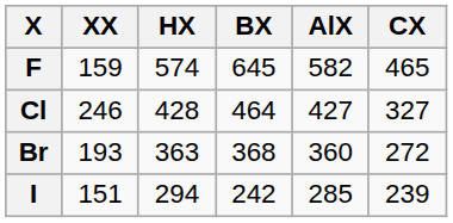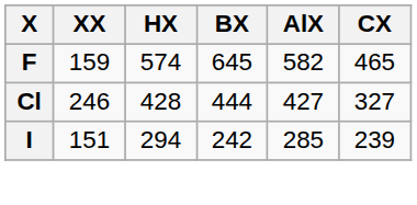 <table class="wikitable" style="float:right; margin-top:0; margin-left:1em; text-align:center; font-size:10pt; line-height:11pt; width:25%;">
 <tr>
 <th>X</th>
 <th>XX</th>
 <th>HX</th>
 <th>BX</th>
 <th>AlX</th>
 <th>CX</th>
 </tr>
 <tr>
 <th>F</th>
 <td>159</td>
 <td>574</td>
 <td>645</td>
 <td>582</td>
 <td>465</td>
 </tr>
 <tr>
 <th>Cl</th>
 <td>246</td>
 <td>428</td>
-<td>464</td>
+<td>444</td>
 <td>427</td>
 <td>327</td>
-</tr>
-<tr>
-<th>Br</th>
-<td>193</td>
-<td>363</td>
-<td>368</td>
-<td>360</td>
-<td>272</td>
 </tr>
 <tr>
 <th>I</th>
 <td>151</td>
 <td>294</td>
 <td>242</td>
 <td>285</td>
 <td>239</td>
 </tr>
 </table>
